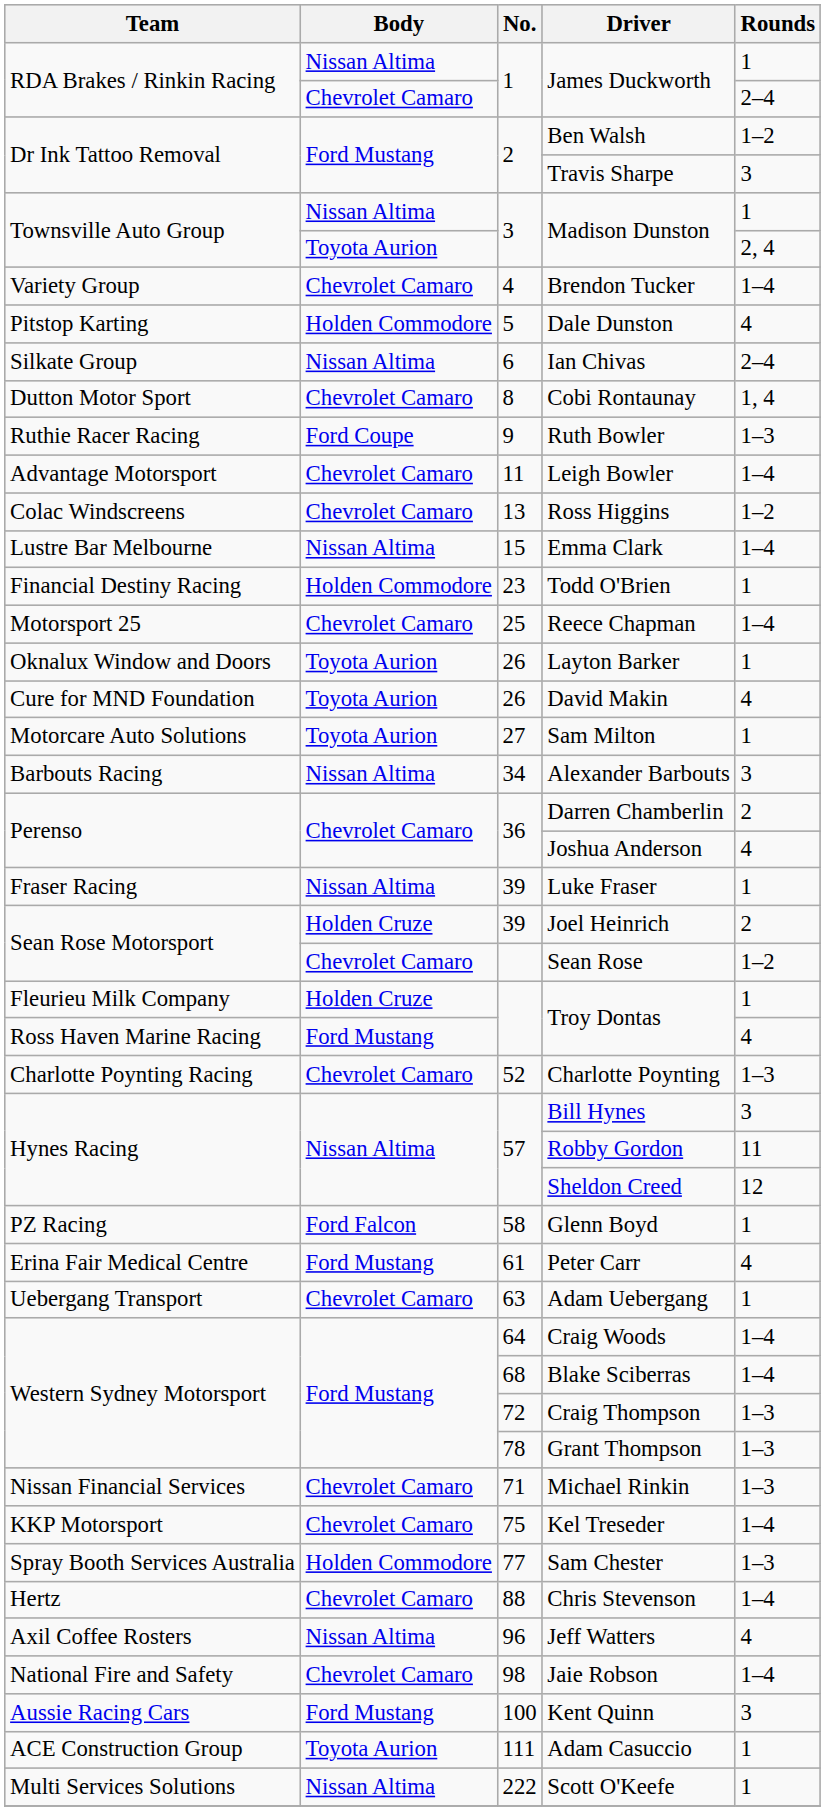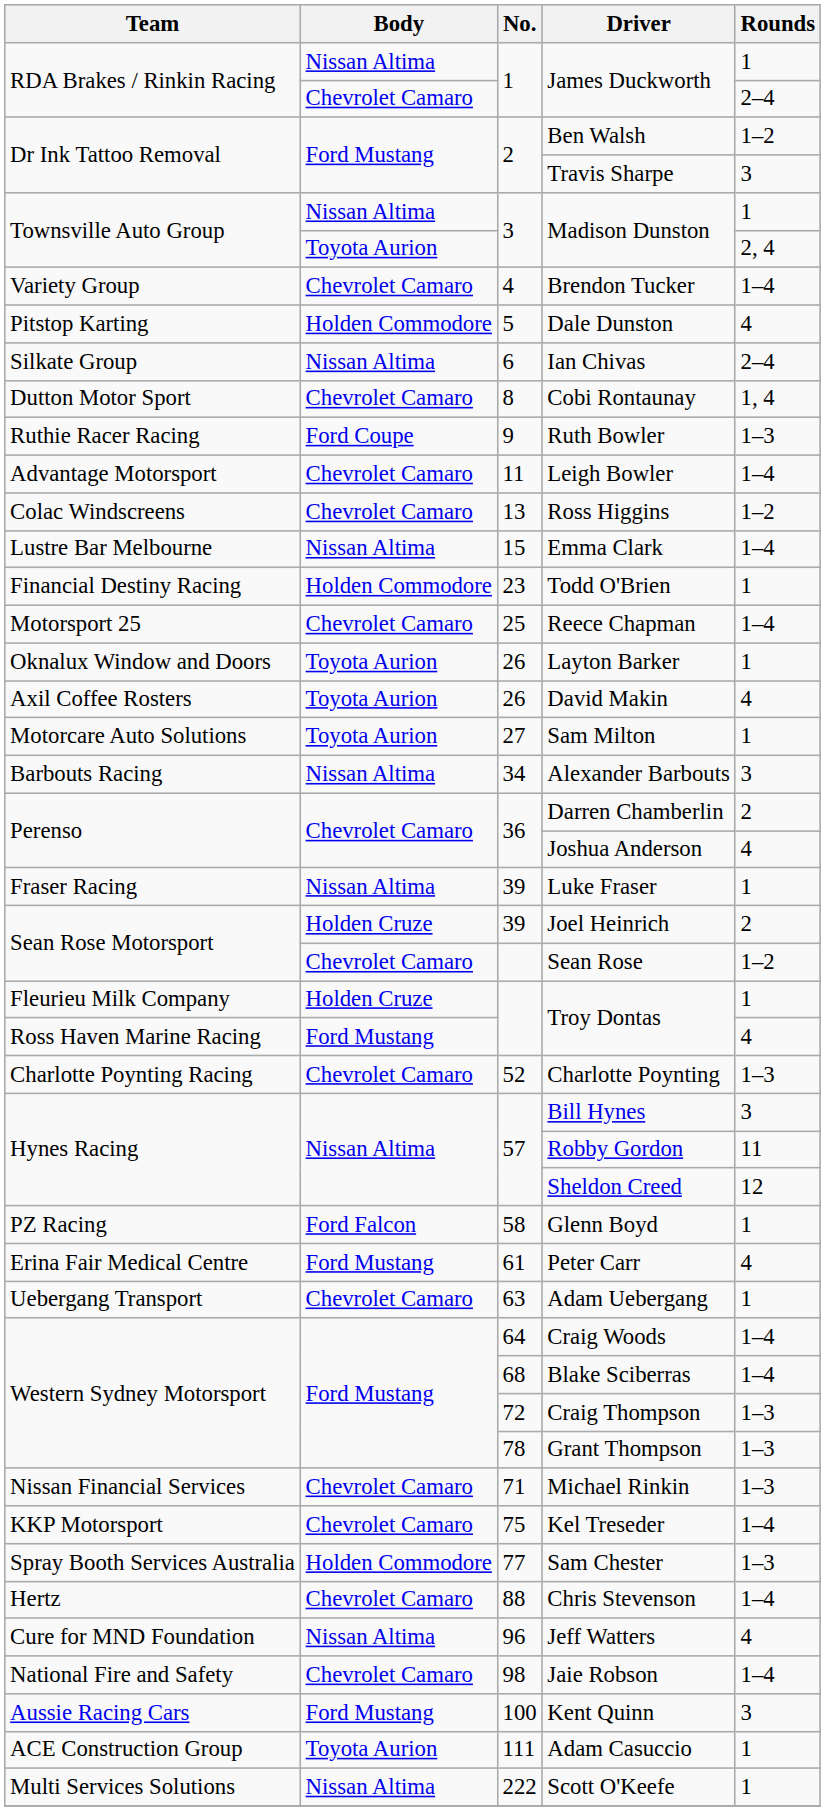 <table class="wikitable" style="font-size: 90%">
 <tr>
 <th>Team</th>
 <th>Body</th>
 <th>No.</th>
 <th>Driver</th>
 <th>Rounds</th>
 </tr>
 <tr>
 <td rowspan=2>RDA Brakes / Rinkin Racing</td>
 <td><a href='#'>Nissan Altima</a></td>
 <td rowspan=2>1</td>
 <td rowspan=2> James Duckworth</td>
 <td>1</td>
 </tr>
 <tr>
 <td><a href='#'>Chevrolet Camaro</a></td>
 <td>2–4</td>
 </tr>
 <tr>
 <td rowspan=2>Dr Ink Tattoo Removal</td>
 <td rowspan=2><a href='#'>Ford Mustang</a></td>
 <td rowspan=2>2</td>
 <td> Ben Walsh</td>
 <td>1–2</td>
 </tr>
 <tr>
 <td> Travis Sharpe</td>
 <td>3</td>
 </tr>
 <tr>
 <td rowspan=2>Townsville Auto Group</td>
 <td><a href='#'>Nissan Altima</a></td>
 <td rowspan=2>3</td>
 <td rowspan=2> Madison Dunston</td>
 <td>1</td>
 </tr>
 <tr>
 <td><a href='#'>Toyota Aurion</a></td>
 <td>2, 4</td>
 </tr>
 <tr>
 <td>Variety Group</td>
 <td><a href='#'>Chevrolet Camaro</a></td>
 <td>4</td>
 <td> Brendon Tucker</td>
 <td>1–4</td>
 </tr>
 <tr>
 <td>Pitstop Karting</td>
 <td><a href='#'>Holden Commodore</a></td>
 <td>5</td>
 <td> Dale Dunston</td>
 <td>4</td>
 </tr>
 <tr>
 <td>Silkate Group</td>
 <td><a href='#'>Nissan Altima</a></td>
 <td>6</td>
 <td> Ian Chivas</td>
 <td>2–4</td>
 </tr>
 <tr>
 <td>Dutton Motor Sport</td>
 <td><a href='#'>Chevrolet Camaro</a></td>
 <td>8</td>
 <td> Cobi Rontaunay</td>
 <td>1, 4</td>
 </tr>
 <tr>
 <td>Ruthie Racer Racing</td>
 <td><a href='#'>Ford Coupe</a></td>
 <td>9</td>
 <td> Ruth Bowler</td>
 <td>1–3</td>
 </tr>
 <tr>
 <td>Advantage Motorsport</td>
 <td><a href='#'>Chevrolet Camaro</a></td>
 <td>11</td>
 <td> Leigh Bowler</td>
 <td>1–4</td>
 </tr>
 <tr>
 <td>Colac Windscreens</td>
 <td><a href='#'>Chevrolet Camaro</a></td>
 <td>13</td>
 <td> Ross Higgins</td>
 <td>1–2</td>
 </tr>
 <tr>
 <td>Lustre Bar Melbourne</td>
 <td><a href='#'>Nissan Altima</a></td>
 <td>15</td>
 <td> Emma Clark</td>
 <td>1–4</td>
 </tr>
 <tr>
 <td>Financial Destiny Racing</td>
 <td><a href='#'>Holden Commodore</a></td>
 <td>23</td>
 <td> Todd O'Brien</td>
 <td>1</td>
 </tr>
 <tr>
 <td>Motorsport 25</td>
 <td><a href='#'>Chevrolet Camaro</a></td>
 <td>25</td>
 <td> Reece Chapman</td>
 <td>1–4</td>
 </tr>
 <tr>
 <td>Oknalux Window and Doors</td>
 <td><a href='#'>Toyota Aurion</a></td>
 <td>26</td>
 <td> Layton Barker</td>
 <td>1</td>
 </tr>
 <tr>
-<td>Cure for MND Foundation</td>
+<td>Axil Coffee Rosters</td>
 <td><a href='#'>Toyota Aurion</a></td>
 <td>26</td>
 <td> David Makin</td>
 <td>4</td>
 </tr>
 <tr>
 <td>Motorcare Auto Solutions</td>
 <td><a href='#'>Toyota Aurion</a></td>
 <td>27</td>
 <td> Sam Milton</td>
 <td>1</td>
 </tr>
 <tr>
 <td>Barbouts Racing</td>
 <td><a href='#'>Nissan Altima</a></td>
 <td>34</td>
 <td> Alexander Barbouts</td>
 <td>3</td>
 </tr>
 <tr>
 <td rowspan=2>Perenso</td>
 <td rowspan=2><a href='#'>Chevrolet Camaro</a></td>
 <td rowspan=2>36</td>
 <td> Darren Chamberlin</td>
 <td>2</td>
 </tr>
 <tr>
 <td> Joshua Anderson</td>
 <td>4</td>
 </tr>
 <tr>
 <td>Fraser Racing</td>
 <td><a href='#'>Nissan Altima</a></td>
 <td>39</td>
 <td> Luke Fraser</td>
 <td>1</td>
 </tr>
 <tr>
 <td rowspan=2>Sean Rose Motorsport</td>
 <td><a href='#'>Holden Cruze</a></td>
 <td>39</td>
 <td> Joel Heinrich</td>
 <td>2</td>
 </tr>
 <tr>
 <td><a href='#'>Chevrolet Camaro</a></td>
 <td></td>
 <td> Sean Rose</td>
 <td>1–2</td>
 </tr>
 <tr>
 <td>Fleurieu Milk Company</td>
 <td><a href='#'>Holden Cruze</a></td>
 <td rowspan=2></td>
 <td rowspan=2> Troy Dontas</td>
 <td>1</td>
 </tr>
 <tr>
 <td>Ross Haven Marine Racing</td>
 <td><a href='#'>Ford Mustang</a></td>
 <td>4</td>
 </tr>
 <tr>
 <td>Charlotte Poynting Racing</td>
 <td><a href='#'>Chevrolet Camaro</a></td>
 <td>52</td>
 <td> Charlotte Poynting</td>
 <td>1–3</td>
 </tr>
 <tr>
 <td rowspan=3>Hynes Racing</td>
 <td rowspan=3><a href='#'>Nissan Altima</a></td>
 <td rowspan=3>57</td>
 <td> <a href='#'>Bill Hynes</a></td>
 <td>3</td>
 </tr>
 <tr>
 <td> <a href='#'>Robby Gordon</a></td>
 <td>11</td>
 </tr>
 <tr>
 <td> <a href='#'>Sheldon Creed</a></td>
 <td>12</td>
 </tr>
 <tr>
 <td>PZ Racing</td>
 <td><a href='#'>Ford Falcon</a></td>
 <td>58</td>
 <td> Glenn Boyd</td>
 <td>1</td>
 </tr>
 <tr>
 <td>Erina Fair Medical Centre</td>
 <td><a href='#'>Ford Mustang</a></td>
 <td>61</td>
 <td> Peter Carr</td>
 <td>4</td>
 </tr>
 <tr>
 <td>Uebergang Transport</td>
 <td><a href='#'>Chevrolet Camaro</a></td>
 <td>63</td>
 <td> Adam Uebergang</td>
 <td>1</td>
 </tr>
 <tr>
 <td rowspan="4">Western Sydney Motorsport</td>
 <td rowspan="4"><a href='#'>Ford Mustang</a></td>
 <td>64</td>
 <td> Craig Woods</td>
 <td>1–4</td>
 </tr>
 <tr>
 <td>68</td>
 <td> Blake Sciberras</td>
 <td>1–4</td>
 </tr>
 <tr>
 <td>72</td>
 <td> Craig Thompson</td>
 <td>1–3</td>
 </tr>
 <tr>
 <td>78</td>
 <td> Grant Thompson</td>
 <td>1–3</td>
 </tr>
 <tr>
 <td>Nissan Financial Services</td>
 <td><a href='#'>Chevrolet Camaro</a></td>
 <td>71</td>
 <td> Michael Rinkin</td>
 <td>1–3</td>
 </tr>
 <tr>
 <td>KKP Motorsport</td>
 <td><a href='#'>Chevrolet Camaro</a></td>
 <td>75</td>
 <td> Kel Treseder</td>
 <td>1–4</td>
 </tr>
 <tr>
 <td>Spray Booth Services Australia</td>
 <td><a href='#'>Holden Commodore</a></td>
 <td>77</td>
 <td> Sam Chester</td>
 <td>1–3</td>
 </tr>
 <tr>
 <td>Hertz</td>
 <td><a href='#'>Chevrolet Camaro</a></td>
 <td>88</td>
 <td> Chris Stevenson</td>
 <td>1–4</td>
 </tr>
 <tr>
-<td>Axil Coffee Rosters</td>
+<td>Cure for MND Foundation</td>
 <td><a href='#'>Nissan Altima</a></td>
 <td>96</td>
 <td> Jeff Watters</td>
 <td>4</td>
 </tr>
 <tr>
 <td>National Fire and Safety</td>
 <td><a href='#'>Chevrolet Camaro</a></td>
 <td>98</td>
 <td> Jaie Robson</td>
 <td>1–4</td>
 </tr>
 <tr>
 <td><a href='#'>Aussie Racing Cars</a></td>
 <td><a href='#'>Ford Mustang</a></td>
 <td>100</td>
 <td> Kent Quinn</td>
 <td>3</td>
 </tr>
 <tr>
 <td>ACE Construction Group</td>
 <td><a href='#'>Toyota Aurion</a></td>
 <td>111</td>
 <td> Adam Casuccio</td>
 <td>1</td>
 </tr>
 <tr>
 <td>Multi Services Solutions</td>
 <td><a href='#'>Nissan Altima</a></td>
 <td>222</td>
 <td> Scott O'Keefe</td>
 <td>1</td>
 </tr>
 <tr>
 </tr>
 </table>
